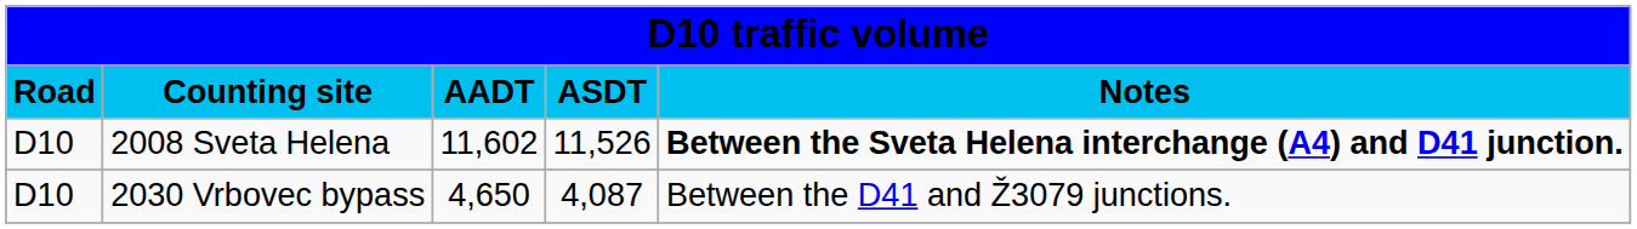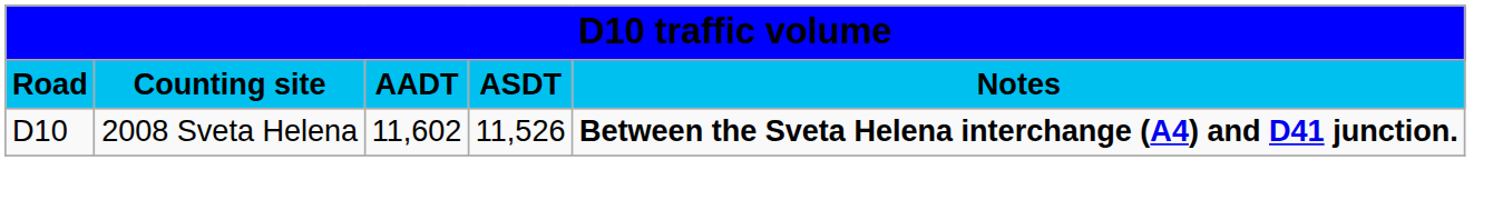 <table class="wikitable">
 <tr>
 <td colspan=5 bgcolor=blue align=center style=margin-top:15><span><big><strong>D10 traffic volume</strong></big></span></td>
 </tr>
 <tr>
 <td align=center bgcolor=00c0f0><strong>Road</strong></td>
 <td align=center bgcolor=00c0f0><strong>Counting site</strong></td>
 <td align=center bgcolor=00c0f0><strong>AADT</strong></td>
 <td align=center bgcolor=00c0f0><strong>ASDT</strong></td>
 <td align=center bgcolor=00c0f0><strong>Notes</strong></td>
 </tr>
 <tr>
 <td> D10</td>
 <td>2008 Sveta Helena</td>
 <td align=center>11,602</td>
 <td align=center>11,526</td>
 <td><strong>Between the Sveta Helena interchange (<a href='#'>A4</a>) and <a href='#'>D41</a> junction.</strong></td>
 </tr>
-<tr>
-<td> D10</td>
-<td>2030 Vrbovec bypass</td>
-<td align=center>4,650</td>
-<td align=center>4,087</td>
-<td>Between the <a href='#'>D41</a> and Ž3079 junctions.</td>
-</tr>
 </table>
